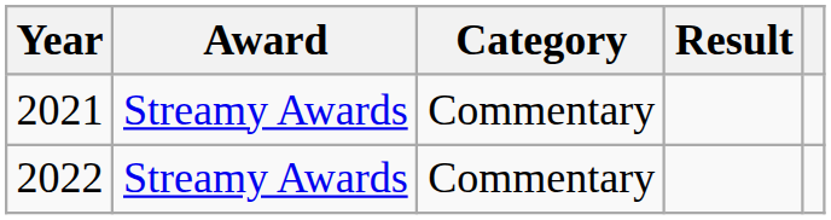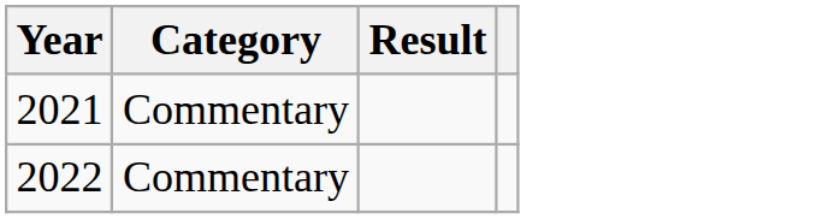 <table class="wikitable sortable">
 <tr>
 <th>Year</th>
-<th>Award</th>
 <th>Category</th>
 <th>Result</th>
 <th></th>
 </tr>
 <tr>
 <td>2021</td>
-<td><a href='#'>Streamy Awards</a></td>
 <td>Commentary</td>
 <td></td>
 <td></td>
 </tr>
 <tr>
 <td>2022</td>
-<td><a href='#'>Streamy Awards</a></td>
 <td>Commentary</td>
 <td></td>
 <td></td>
 </tr>
 </table>
